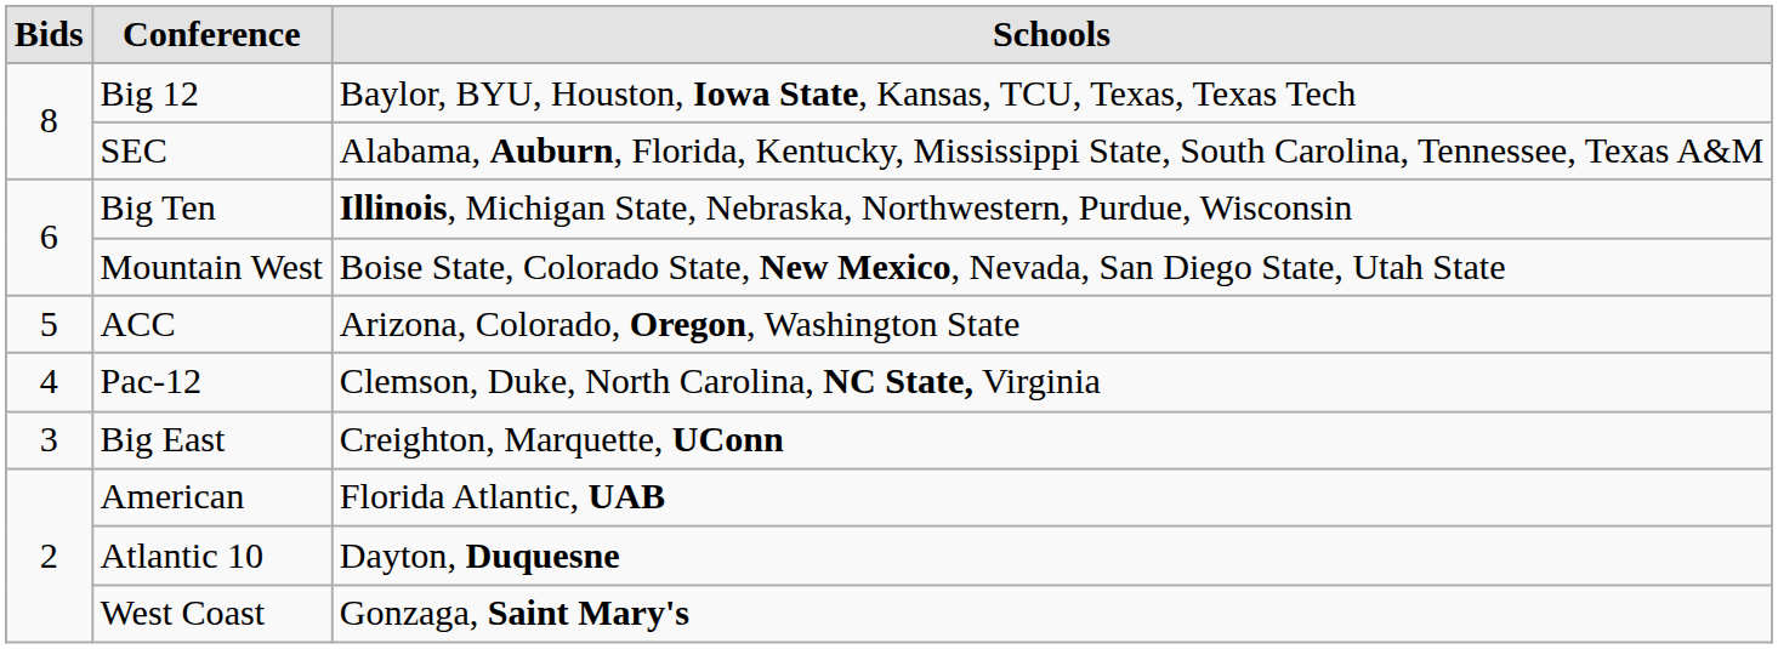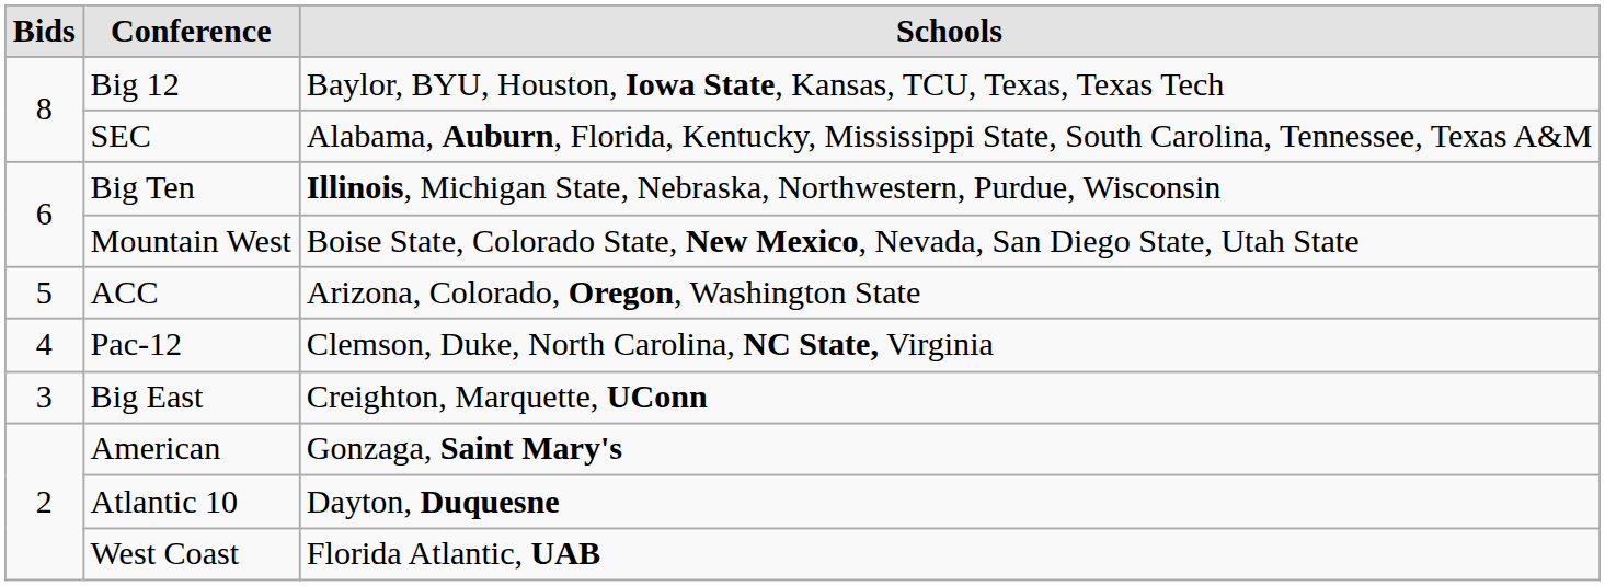 <table class="wikitable">
 <tr>
 <th data-darkreader-inline-bgcolor="" data-darkreader-inline-bgimage="" style="background: #e3e3e3;">Bids</th>
 <th data-darkreader-inline-bgcolor="" data-darkreader-inline-bgimage="" style="background: #e3e3e3;">Conference</th>
 <th data-darkreader-inline-bgcolor="" data-darkreader-inline-bgimage="" style="background: #e3e3e3;">Schools</th>
 </tr>
 <tr>
 <td rowspan="2" align="center">8</td>
 <td>Big 12</td>
 <td>Baylor, BYU, Houston, <strong>Iowa State</strong>, Kansas, TCU, Texas, Texas Tech</td>
 </tr>
 <tr>
 <td>SEC</td>
 <td>Alabama, <strong>Auburn</strong>, Florida, Kentucky, Mississippi State, South Carolina, Tennessee, Texas A&M</td>
 </tr>
 <tr>
 <td rowspan="2" align="center">6</td>
 <td>Big Ten</td>
 <td><strong>Illinois</strong>, Michigan State, Nebraska, Northwestern, Purdue, Wisconsin</td>
 </tr>
 <tr>
 <td>Mountain West</td>
 <td>Boise State, Colorado State, <strong>New Mexico</strong>, Nevada, San Diego State, Utah State</td>
 </tr>
 <tr>
 <td align="center">5</td>
 <td>ACC</td>
 <td>Arizona, Colorado, <strong>Oregon</strong>, Washington State</td>
 </tr>
 <tr>
 <td align="center">4</td>
 <td>Pac-12</td>
 <td>Clemson, Duke, North Carolina, <strong>NC State,</strong> Virginia</td>
 </tr>
 <tr>
 <td align="center">3</td>
 <td>Big East</td>
 <td>Creighton, Marquette, <strong>UConn</strong></td>
 </tr>
 <tr>
 <td rowspan="3" align="center">2</td>
 <td>American</td>
-<td>Florida Atlantic, <strong>UAB</strong></td>
+<td>Gonzaga, <strong>Saint Mary's</strong></td>
 </tr>
 <tr>
 <td>Atlantic 10</td>
 <td>Dayton, <strong>Duquesne</strong></td>
 </tr>
 <tr>
 <td>West Coast</td>
-<td>Gonzaga, <strong>Saint Mary's</strong></td>
+<td>Florida Atlantic, <strong>UAB</strong></td>
 </tr>
 </table>
